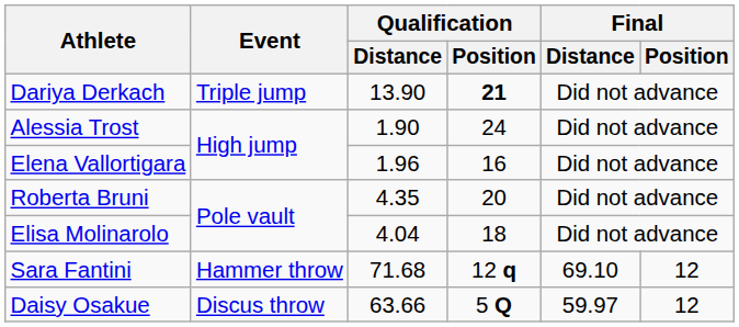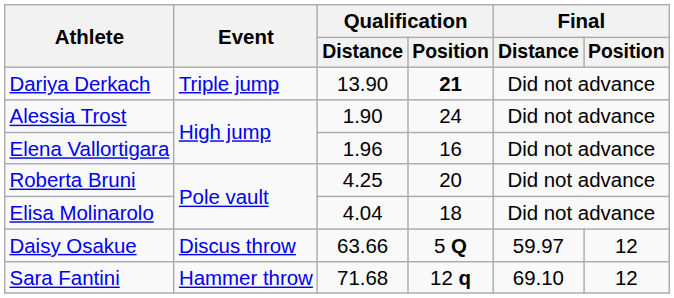 <table class=wikitable style="font-size:90%">
 <tr>
 <th rowspan="2">Athlete</th>
 <th rowspan="2">Event</th>
 <th colspan="2">Qualification</th>
 <th colspan="2">Final</th>
 </tr>
 <tr style="font-size:95%">
 <th>Distance</th>
 <th>Position</th>
 <th>Distance</th>
 <th>Position</th>
 </tr>
 <tr align=center>
 <td align="left"><a href='#'>Dariya Derkach</a></td>
 <td align="left"><a href='#'>Triple jump</a></td>
 <td>13.90</td>
 <td><strong>21</strong></td>
 <td colspan=2>Did not advance</td>
 </tr>
 <tr align=center>
 <td align="left"><a href='#'>Alessia Trost</a></td>
 <td align="left" rowspan=2><a href='#'>High jump</a></td>
 <td>1.90</td>
 <td>24</td>
 <td colspan=2>Did not advance</td>
 </tr>
 <tr align=center>
 <td align="left"><a href='#'>Elena Vallortigara</a></td>
 <td>1.96</td>
 <td>16</td>
 <td colspan=2>Did not advance</td>
 </tr>
 <tr align=center>
 <td align="left"><a href='#'>Roberta Bruni</a></td>
 <td align="left" rowspan=2><a href='#'>Pole vault</a></td>
-<td>4.35</td>
+<td>4.25</td>
 <td>20</td>
 <td colspan=2>Did not advance</td>
 </tr>
 <tr align=center>
 <td align="left"><a href='#'>Elisa Molinarolo</a></td>
 <td>4.04</td>
 <td>18</td>
 <td colspan=2>Did not advance</td>
 </tr>
 <tr align=center>
+<td align="left"><a href='#'>Daisy Osakue</a></td>
+<td align="left"><a href='#'>Discus throw</a></td>
+<td>63.66</td>
+<td>5 <strong>Q</strong></td>
+<td>59.97</td>
+<td>12</td>
+</tr>
+<tr align=center>
 <td align="left"><a href='#'>Sara Fantini</a></td>
 <td align="left"><a href='#'>Hammer throw</a></td>
 <td>71.68</td>
 <td>12 <strong>q</strong></td>
 <td>69.10</td>
 <td>12</td>
 </tr>
-<tr align=center>
-<td align="left"><a href='#'>Daisy Osakue</a></td>
-<td align="left"><a href='#'>Discus throw</a></td>
-<td>63.66</td>
-<td>5 <strong>Q</strong></td>
-<td>59.97</td>
-<td>12</td>
-</tr>
 </table>
